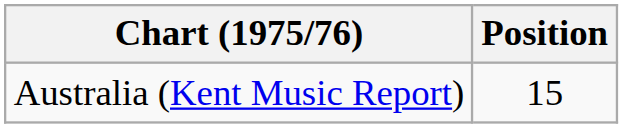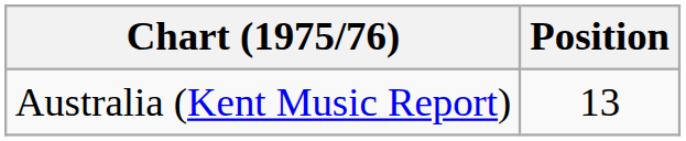 <table class="wikitable">
 <tr>
 <th>Chart (1975/76)</th>
 <th>Position</th>
 </tr>
 <tr>
 <td>Australia (<a href='#'>Kent Music Report</a>)</td>
-<td align="center">15</td>
+<td align="center">13</td>
 </tr>
 </table>
